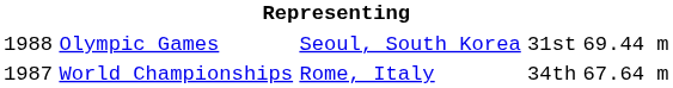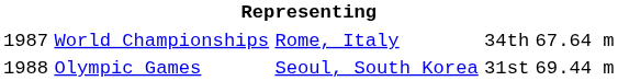 <table>
 <tr>
 <th colspan="5">Representing </th>
+</tr>
+<tr>
+<td>1987</td>
+<td><a href='#'>World Championships</a></td>
+<td><a href='#'>Rome, Italy</a></td>
+<td>34th</td>
+<td>67.64 m</td>
 </tr>
 <tr>
 <td>1988</td>
 <td><a href='#'>Olympic Games</a></td>
 <td><a href='#'>Seoul, South Korea</a></td>
 <td>31st</td>
 <td>69.44 m</td>
 </tr>
-<tr>
-<td>1987</td>
-<td><a href='#'>World Championships</a></td>
-<td><a href='#'>Rome, Italy</a></td>
-<td>34th</td>
-<td>67.64 m</td>
-</tr>
 </table>
